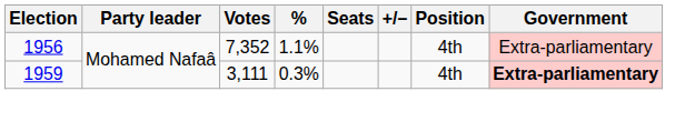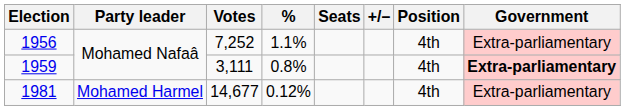 <table class="wikitable" style="text-align:center">
 <tr>
 <th><strong>Election</strong></th>
 <th>Party leader</th>
 <th><strong>Votes</strong></th>
 <th><strong>%</strong></th>
 <th><strong>Seats</strong></th>
 <th>+/–</th>
 <th><strong>Position</strong></th>
 <th><strong>Government</strong></th>
 </tr>
 <tr>
 <td><a href='#'>1956</a></td>
 <td rowspan="2">Mohamed Nafaâ</td>
-<td>7,352</td>
+<td>7,252</td>
 <td>1.1%</td>
 <td></td>
 <td></td>
 <td> 4th</td>
 <td style="background-color:#FFCCCC">Extra-parliamentary</td>
 </tr>
 <tr>
 <td><a href='#'>1959</a></td>
 <td>3,111</td>
-<td>0.3%</td>
+<td>0.8%</td>
 <td></td>
 <td></td>
 <td> 4th</td>
 <td style="background-color:#FFCCCC"><strong>Extra-parliamentary</strong></td>
 </tr>
+<tr>
+<td><a href='#'>1981</a></td>
+<td><a href='#'>Mohamed Harmel</a></td>
+<td>14,677</td>
+<td>0.12%</td>
+<td></td>
+<td></td>
+<td> 4th</td>
+<td style="background-color:#FFCCCC">Extra-parliamentary</td>
+</tr>
 </table>
